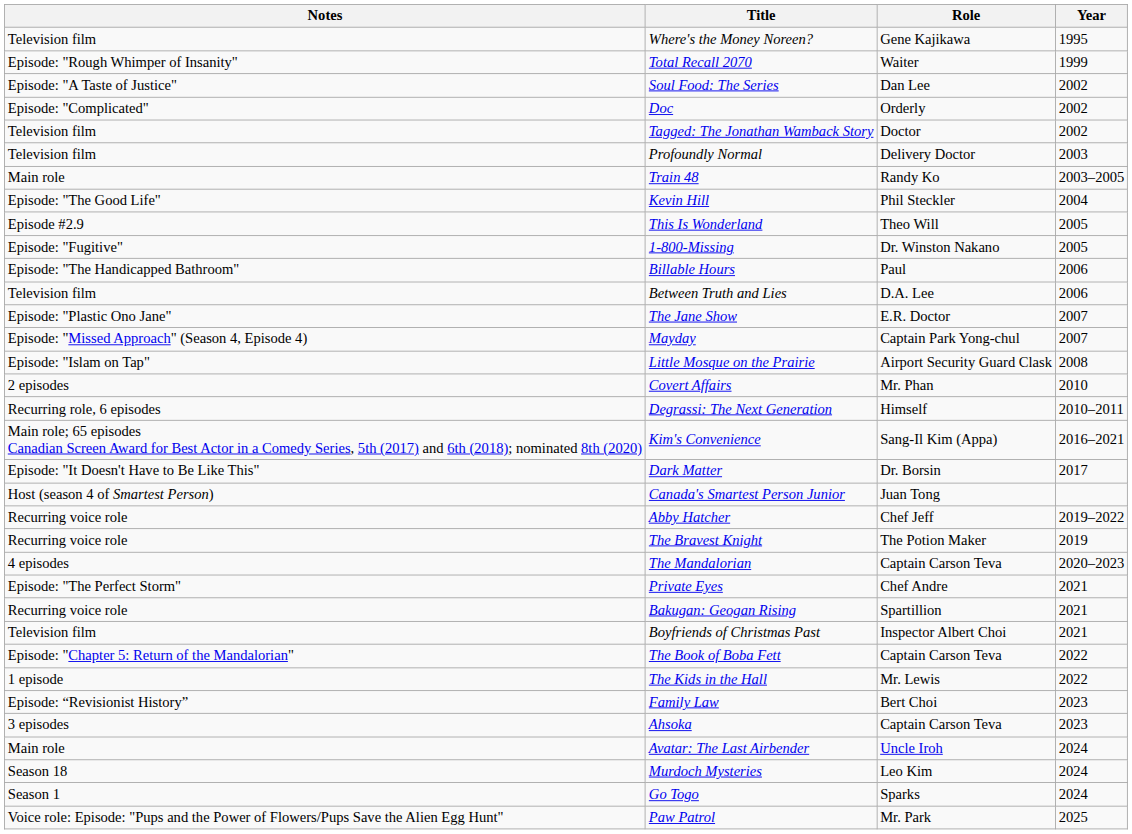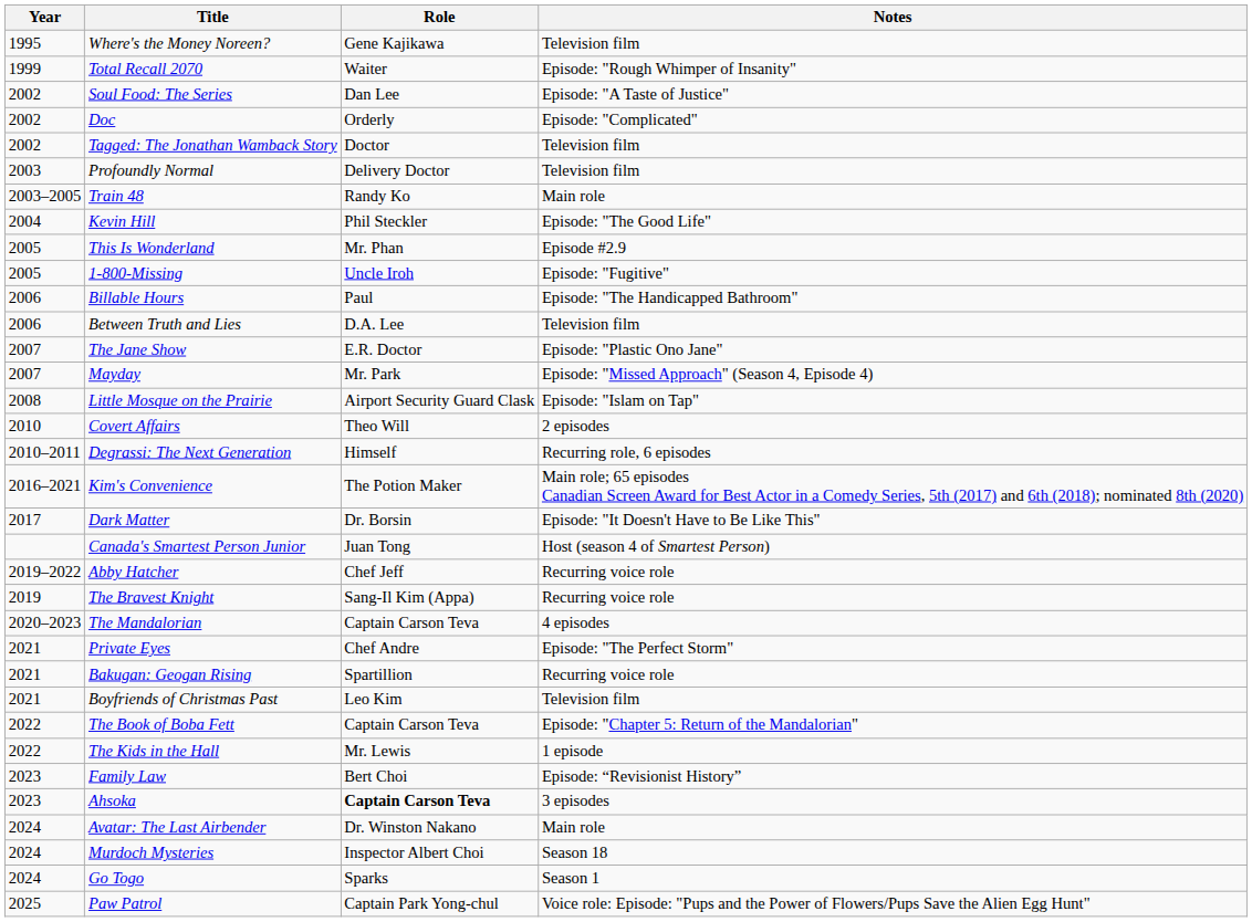 <table class="wikitable sortable">
 <tr>
-<th class="unsortable">Notes</th>
+<th>Year</th>
 <th>Title</th>
 <th>Role</th>
-<th>Year</th>
+<th class="unsortable">Notes</th>
 </tr>
 <tr>
-<td>Television film</td>
+<td>1995</td>
 <td><em>Where's the Money Noreen?</em></td>
 <td>Gene Kajikawa</td>
-<td>1995</td>
+<td>Television film</td>
 </tr>
 <tr>
-<td>Episode: "Rough Whimper of Insanity"</td>
+<td>1999</td>
 <td><em><a href='#'>Total Recall 2070</a></em></td>
 <td>Waiter</td>
-<td>1999</td>
+<td>Episode: "Rough Whimper of Insanity"</td>
 </tr>
 <tr>
-<td>Episode: "A Taste of Justice"</td>
+<td>2002</td>
 <td><em><a href='#'>Soul Food: The Series</a></em></td>
 <td>Dan Lee</td>
-<td>2002</td>
+<td>Episode: "A Taste of Justice"</td>
 </tr>
 <tr>
-<td>Episode: "Complicated"</td>
+<td>2002</td>
 <td><em><a href='#'>Doc</a></em></td>
 <td>Orderly</td>
-<td>2002</td>
+<td>Episode: "Complicated"</td>
 </tr>
 <tr>
-<td>Television film</td>
+<td>2002</td>
 <td><em><a href='#'>Tagged: The Jonathan Wamback Story</a></em></td>
 <td>Doctor</td>
-<td>2002</td>
+<td>Television film</td>
 </tr>
 <tr>
-<td>Television film</td>
+<td>2003</td>
 <td><em>Profoundly Normal</em></td>
 <td>Delivery Doctor</td>
-<td>2003</td>
+<td>Television film</td>
 </tr>
 <tr>
-<td>Main role</td>
+<td>2003–2005</td>
 <td><em><a href='#'>Train 48</a></em></td>
 <td>Randy Ko</td>
-<td>2003–2005</td>
+<td>Main role</td>
 </tr>
 <tr>
-<td>Episode: "The Good Life"</td>
+<td>2004</td>
 <td><em><a href='#'>Kevin Hill</a></em></td>
 <td>Phil Steckler</td>
-<td>2004</td>
+<td>Episode: "The Good Life"</td>
 </tr>
 <tr>
+<td>2005</td>
+<td><em><a href='#'>This Is Wonderland</a></em></td>
+<td>Mr. Phan</td>
 <td>Episode #2.9</td>
-<td><em><a href='#'>This Is Wonderland</a></em></td>
-<td>Theo Will</td>
-<td>2005</td>
 </tr>
 <tr>
+<td>2005</td>
+<td><em><a href='#'>1-800-Missing</a></em></td>
+<td><a href='#'>Uncle Iroh</a></td>
 <td>Episode: "Fugitive"</td>
-<td><em><a href='#'>1-800-Missing</a></em></td>
-<td>Dr. Winston Nakano</td>
-<td>2005</td>
 </tr>
 <tr>
-<td>Episode: "The Handicapped Bathroom"</td>
+<td>2006</td>
 <td><em><a href='#'>Billable Hours</a></em></td>
 <td>Paul</td>
-<td>2006</td>
+<td>Episode: "The Handicapped Bathroom"</td>
 </tr>
 <tr>
-<td>Television film</td>
+<td>2006</td>
 <td><em>Between Truth and Lies</em></td>
 <td>D.A. Lee</td>
-<td>2006</td>
+<td>Television film</td>
 </tr>
 <tr>
-<td>Episode: "Plastic Ono Jane"</td>
+<td>2007</td>
 <td data-sort-value="Jane Show, The"><em><a href='#'>The Jane Show</a></em></td>
 <td>E.R. Doctor</td>
-<td>2007</td>
+<td>Episode: "Plastic Ono Jane"</td>
 </tr>
 <tr>
+<td>2007</td>
+<td><em><a href='#'>Mayday</a></em></td>
+<td>Mr. Park</td>
 <td>Episode: "<a href='#'>Missed Approach</a>" (Season 4, Episode 4)</td>
-<td><em><a href='#'>Mayday</a></em></td>
-<td>Captain Park Yong-chul</td>
-<td>2007</td>
 </tr>
 <tr>
-<td>Episode: "Islam on Tap"</td>
+<td>2008</td>
 <td><em><a href='#'>Little Mosque on the Prairie</a></em></td>
 <td>Airport Security Guard Clask</td>
-<td>2008</td>
+<td>Episode: "Islam on Tap"</td>
 </tr>
 <tr>
+<td>2010</td>
+<td><em><a href='#'>Covert Affairs</a></em></td>
+<td>Theo Will</td>
 <td>2 episodes</td>
-<td><em><a href='#'>Covert Affairs</a></em></td>
-<td>Mr. Phan</td>
-<td>2010</td>
 </tr>
 <tr>
-<td>Recurring role, 6 episodes</td>
+<td>2010–2011</td>
 <td><em><a href='#'>Degrassi: The Next Generation</a></em></td>
 <td>Himself</td>
-<td>2010–2011</td>
+<td>Recurring role, 6 episodes</td>
 </tr>
 <tr>
+<td>2016–2021</td>
+<td><em><a href='#'>Kim's Convenience</a></em></td>
+<td>The Potion Maker</td>
 <td>Main role; 65 episodes<br><a href='#'>Canadian Screen Award for Best Actor in a Comedy Series</a>, <a href='#'>5th (2017)</a> and <a href='#'>6th (2018)</a>; nominated <a href='#'>8th (2020)</a></td>
-<td><em><a href='#'>Kim's Convenience</a></em></td>
-<td>Sang-Il Kim (Appa)</td>
-<td>2016–2021</td>
 </tr>
 <tr>
-<td>Episode: "It Doesn't Have to Be Like This"</td>
+<td>2017</td>
 <td><em><a href='#'>Dark Matter</a></em></td>
 <td>Dr. Borsin</td>
-<td>2017</td>
+<td>Episode: "It Doesn't Have to Be Like This"</td>
 </tr>
 <tr>
-<td>Host (season 4 of <em>Smartest Person</em>)</td>
+<td></td>
 <td><em><a href='#'>Canada's Smartest Person Junior</a></em></td>
 <td>Juan Tong</td>
-<td></td>
+<td>Host (season 4 of <em>Smartest Person</em>)</td>
 </tr>
 <tr>
-<td>Recurring voice role</td>
+<td>2019–2022</td>
 <td><em><a href='#'>Abby Hatcher</a></em></td>
 <td>Chef Jeff</td>
-<td>2019–2022</td>
+<td>Recurring voice role</td>
 </tr>
 <tr>
+<td>2019</td>
+<td data-sort-value="Bravest Knight, The"><em><a href='#'>The Bravest Knight</a></em></td>
+<td>Sang-Il Kim (Appa)</td>
 <td>Recurring voice role </td>
-<td data-sort-value="Bravest Knight, The"><em><a href='#'>The Bravest Knight</a></em></td>
-<td>The Potion Maker</td>
-<td>2019</td>
 </tr>
 <tr>
-<td>4 episodes</td>
+<td>2020–2023</td>
 <td data-sort-value="Mandalorian, The"><em><a href='#'>The Mandalorian</a></em></td>
 <td>Captain Carson Teva</td>
-<td>2020–2023</td>
+<td>4 episodes</td>
 </tr>
 <tr>
-<td>Episode: "The Perfect Storm"</td>
+<td>2021</td>
 <td><em><a href='#'>Private Eyes</a></em></td>
 <td>Chef Andre</td>
-<td>2021</td>
+<td>Episode: "The Perfect Storm"</td>
 </tr>
 <tr>
-<td>Recurring voice role</td>
+<td>2021</td>
 <td><em><a href='#'>Bakugan: Geogan Rising</a></em></td>
 <td>Spartillion</td>
-<td>2021</td>
+<td>Recurring voice role</td>
 </tr>
 <tr>
+<td>2021</td>
+<td><em>Boyfriends of Christmas Past</em></td>
+<td>Leo Kim</td>
 <td>Television film</td>
-<td><em>Boyfriends of Christmas Past</em></td>
-<td>Inspector Albert Choi</td>
-<td>2021</td>
 </tr>
 <tr>
-<td>Episode: "<a href='#'>Chapter 5: Return of the Mandalorian</a>"</td>
+<td>2022</td>
 <td data-sort-value="Book of Boba Fett, The"><em><a href='#'>The Book of Boba Fett</a></em></td>
 <td>Captain Carson Teva</td>
-<td>2022</td>
+<td>Episode: "<a href='#'>Chapter 5: Return of the Mandalorian</a>"</td>
 </tr>
 <tr>
-<td>1 episode</td>
+<td>2022</td>
 <td data-sort-value="Kids in the Hall, The"><em><a href='#'>The Kids in the Hall</a></em></td>
 <td>Mr. Lewis</td>
-<td>2022</td>
+<td>1 episode</td>
 </tr>
 <tr>
-<td>Episode: “Revisionist History”</td>
+<td>2023</td>
 <td><em><a href='#'>Family Law</a></em></td>
 <td>Bert Choi</td>
-<td>2023</td>
+<td>Episode: “Revisionist History”</td>
 </tr>
 <tr>
+<td>2023</td>
+<td><em><a href='#'>Ahsoka</a></em></td>
+<td><strong>Captain Carson Teva</strong></td>
 <td>3 episodes</td>
-<td><em><a href='#'>Ahsoka</a></em></td>
-<td>Captain Carson Teva</td>
-<td>2023</td>
 </tr>
 <tr>
+<td>2024</td>
+<td><em><a href='#'>Avatar: The Last Airbender</a></em></td>
+<td>Dr. Winston Nakano</td>
 <td>Main role</td>
-<td><em><a href='#'>Avatar: The Last Airbender</a></em></td>
-<td><a href='#'>Uncle Iroh</a></td>
-<td>2024</td>
 </tr>
 <tr>
+<td>2024</td>
+<td><em><a href='#'>Murdoch Mysteries</a></em></td>
+<td>Inspector Albert Choi</td>
 <td>Season 18</td>
-<td><em><a href='#'>Murdoch Mysteries</a></em></td>
-<td>Leo Kim</td>
-<td>2024</td>
 </tr>
 <tr>
-<td>Season 1</td>
+<td>2024</td>
 <td><em><a href='#'>Go Togo</a></em></td>
 <td>Sparks</td>
-<td>2024</td>
+<td>Season 1</td>
 </tr>
 <tr>
+<td>2025</td>
+<td><em><a href='#'>Paw Patrol</a></em></td>
+<td>Captain Park Yong-chul</td>
 <td>Voice role: Episode: "Pups and the Power of Flowers/Pups Save the Alien Egg Hunt"</td>
-<td><em><a href='#'>Paw Patrol</a></em></td>
-<td>Mr. Park</td>
-<td>2025</td>
 </tr>
 </table>
